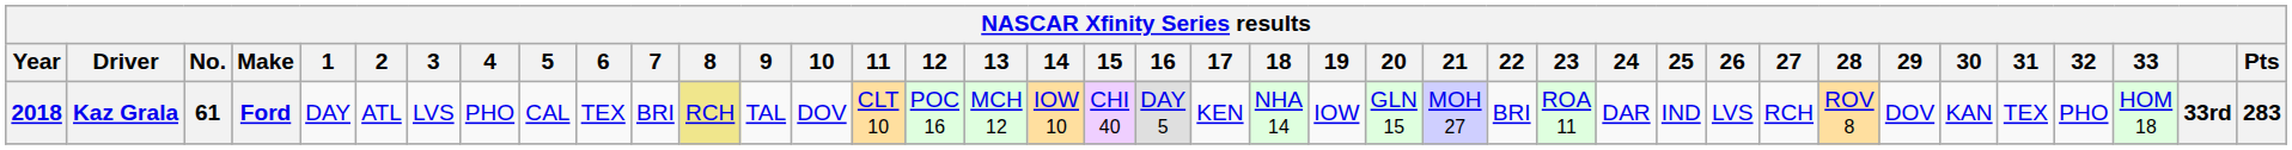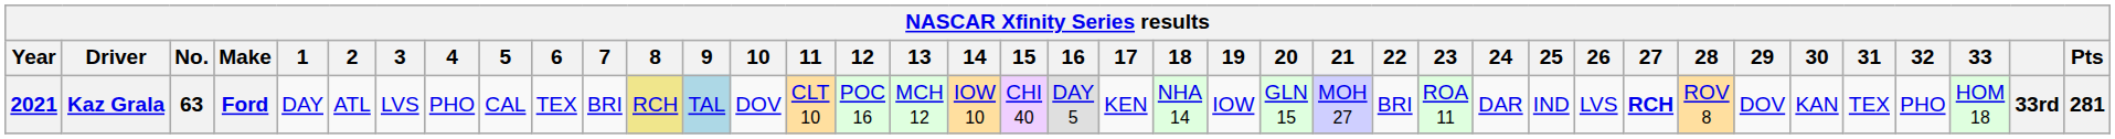 <table class="wikitable" style="text-align:center; font-size:75%">
 <tr>
 <th colspan="42"><a href='#'>NASCAR Xfinity Series</a> results</th>
 </tr>
 <tr>
 <th>Year</th>
 <th>Driver</th>
 <th>No.</th>
 <th>Make</th>
 <th>1</th>
 <th>2</th>
 <th>3</th>
 <th>4</th>
 <th>5</th>
 <th>6</th>
 <th>7</th>
 <th>8</th>
 <th>9</th>
 <th>10</th>
 <th>11</th>
 <th>12</th>
 <th>13</th>
 <th>14</th>
 <th>15</th>
 <th>16</th>
 <th>17</th>
 <th>18</th>
 <th>19</th>
 <th>20</th>
 <th>21</th>
 <th>22</th>
 <th>23</th>
 <th>24</th>
 <th>25</th>
 <th>26</th>
 <th>27</th>
 <th>28</th>
 <th>29</th>
 <th>30</th>
 <th>31</th>
 <th>32</th>
 <th>33</th>
 <th></th>
 <th>Pts</th>
 </tr>
 <tr>
-<th><a href='#'>2018</a></th>
+<th><a href='#'>2021</a></th>
 <th><a href='#'>Kaz Grala</a></th>
-<th>61</th>
+<th>63</th>
 <th><a href='#'>Ford</a></th>
 <td><a href='#'>DAY</a></td>
 <td><a href='#'>ATL</a></td>
 <td><a href='#'>LVS</a></td>
 <td><a href='#'>PHO</a></td>
 <td><a href='#'>CAL</a></td>
 <td><a href='#'>TEX</a></td>
 <td><a href='#'>BRI</a></td>
 <td style="background: khaki;"><a href='#'>RCH</a></td>
-<td><a href='#'>TAL</a></td>
+<td style="background: lightblue;"><a href='#'>TAL</a></td>
 <td><a href='#'>DOV</a></td>
 <td style="background:#FFDF9F;"><a href='#'>CLT</a><br><small>10</small></td>
 <td style="background:#DFFFDF;"><a href='#'>POC</a><br><small>16</small></td>
 <td style="background:#DFFFDF;"><a href='#'>MCH</a><br><small>12</small></td>
 <td style="background:#FFDF9F;"><a href='#'>IOW</a><br><small>10</small></td>
 <td style="background:#EFCFFF;"><a href='#'>CHI</a><br><small>40</small></td>
 <td style="background:#DFDFDF;"><a href='#'>DAY</a><br><small>5</small></td>
 <td><a href='#'>KEN</a></td>
 <td style="background:#DFFFDF;"><a href='#'>NHA</a><br><small>14</small></td>
 <td><a href='#'>IOW</a></td>
 <td style="background:#DFFFDF;"><a href='#'>GLN</a><br><small>15</small></td>
 <td style="background:#CFCFFF;"><a href='#'>MOH</a><br><small>27</small></td>
 <td><a href='#'>BRI</a></td>
 <td style="background:#DFFFDF;"><a href='#'>ROA</a><br><small>11</small></td>
 <td><a href='#'>DAR</a></td>
 <td><a href='#'>IND</a></td>
 <td><a href='#'>LVS</a></td>
-<td><a href='#'>RCH</a></td>
+<td><strong><a href='#'>RCH</a></strong></td>
 <td style="background:#FFDF9F;"><a href='#'>ROV</a><br><small>8</small></td>
 <td><a href='#'>DOV</a></td>
 <td><a href='#'>KAN</a></td>
 <td><a href='#'>TEX</a></td>
 <td><a href='#'>PHO</a></td>
 <td style="background:#DFFFDF;"><a href='#'>HOM</a><br><small>18</small></td>
 <th>33rd</th>
-<th>283</th>
+<th>281</th>
 </tr>
 </table>
